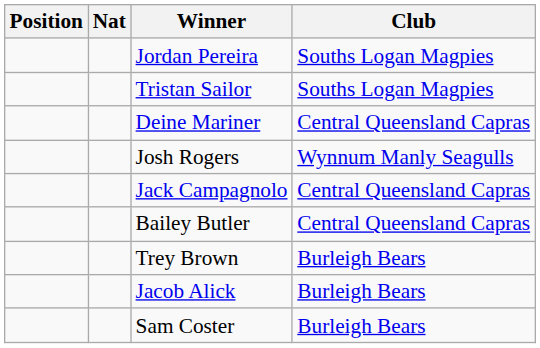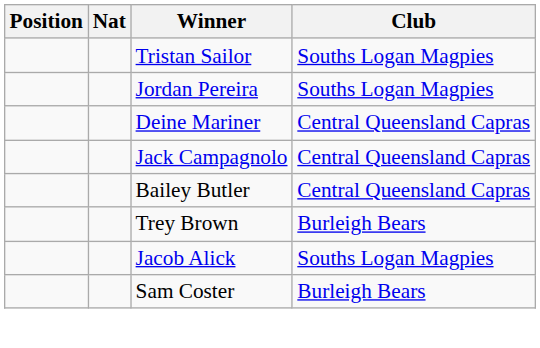 <table class="wikitable">
 <tr>
 <th>Position</th>
 <th>Nat</th>
 <th>Winner</th>
 <th>Club</th>
 </tr>
 <tr>
 <td></td>
 <td></td>
-<td><a href='#'>Jordan Pereira</a></td>
+<td><a href='#'>Tristan Sailor</a></td>
 <td> <a href='#'>Souths Logan Magpies</a></td>
 </tr>
 <tr>
 <td></td>
 <td></td>
-<td><a href='#'>Tristan Sailor</a></td>
+<td><a href='#'>Jordan Pereira</a></td>
 <td> <a href='#'>Souths Logan Magpies</a></td>
 </tr>
 <tr>
 <td></td>
 <td></td>
 <td><a href='#'>Deine Mariner</a></td>
 <td> <a href='#'>Central Queensland Capras</a></td>
-</tr>
-<tr>
-<td></td>
-<td></td>
-<td>Josh Rogers</td>
-<td> <a href='#'>Wynnum Manly Seagulls</a></td>
 </tr>
 <tr>
 <td></td>
 <td></td>
 <td><a href='#'>Jack Campagnolo</a></td>
 <td> <a href='#'>Central Queensland Capras</a></td>
 </tr>
 <tr>
 <td></td>
 <td></td>
 <td>Bailey Butler</td>
 <td> <a href='#'>Central Queensland Capras</a></td>
 </tr>
 <tr>
 <td></td>
 <td></td>
 <td>Trey Brown</td>
 <td> <a href='#'>Burleigh Bears</a></td>
 </tr>
 <tr>
 <td></td>
 <td></td>
 <td><a href='#'>Jacob Alick</a></td>
-<td> <a href='#'>Burleigh Bears</a></td>
+<td> <a href='#'>Souths Logan Magpies</a></td>
 </tr>
 <tr>
 <td></td>
 <td></td>
 <td>Sam Coster</td>
 <td> <a href='#'>Burleigh Bears</a></td>
 </tr>
 </table>
